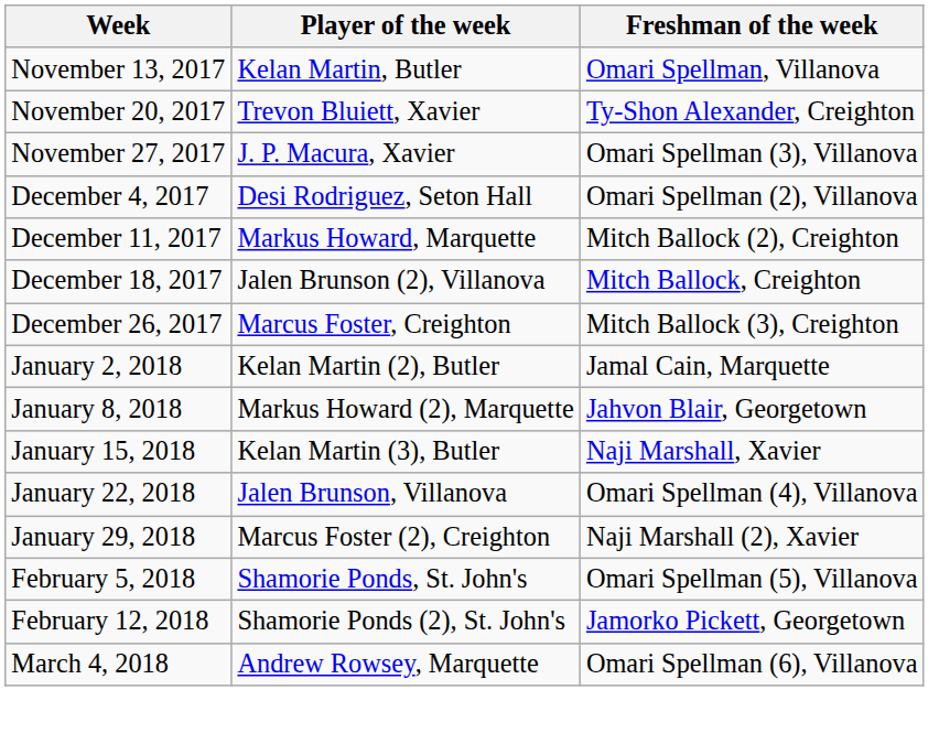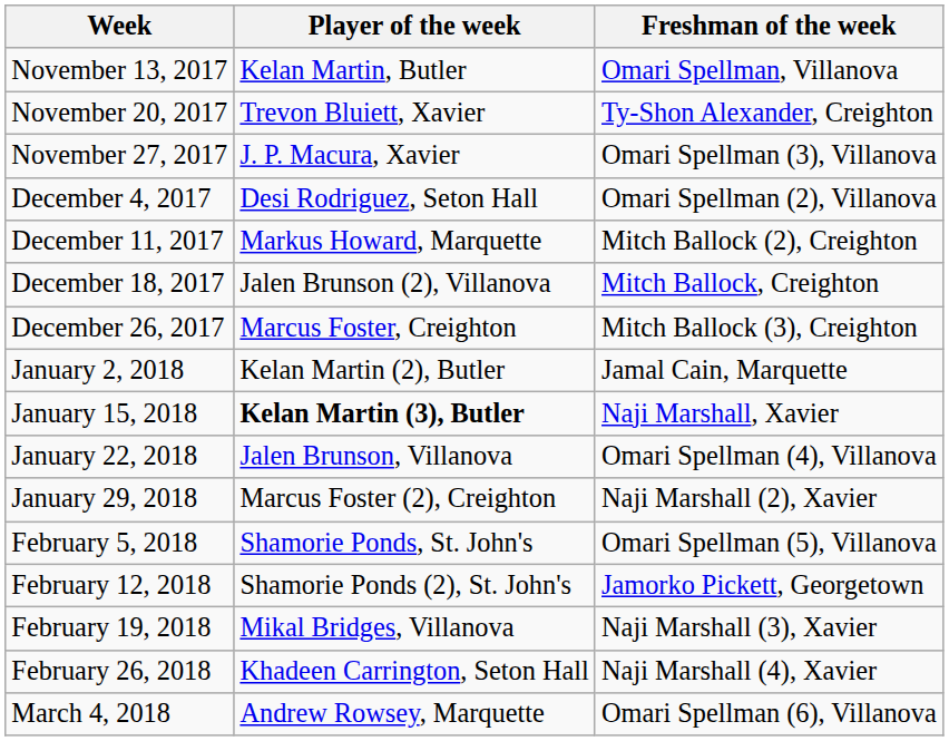 <table class="wikitable" border="1">
 <tr>
 <th>Week</th>
 <th>Player of the week</th>
 <th>Freshman of the week</th>
 </tr>
 <tr>
 <td>November 13, 2017</td>
 <td><a href='#'>Kelan Martin</a>, Butler</td>
 <td><a href='#'>Omari Spellman</a>, Villanova</td>
 </tr>
 <tr>
 <td>November 20, 2017</td>
 <td><a href='#'>Trevon Bluiett</a>, Xavier</td>
 <td><a href='#'>Ty-Shon Alexander</a>, Creighton</td>
 </tr>
 <tr>
 <td>November 27, 2017</td>
 <td><a href='#'>J. P. Macura</a>, Xavier</td>
 <td>Omari Spellman (3), Villanova</td>
 </tr>
 <tr>
 <td>December 4, 2017</td>
 <td><a href='#'>Desi Rodriguez</a>, Seton Hall</td>
 <td>Omari Spellman (2), Villanova</td>
 </tr>
 <tr>
 <td>December 11, 2017</td>
 <td><a href='#'>Markus Howard</a>, Marquette</td>
 <td>Mitch Ballock (2), Creighton</td>
 </tr>
 <tr>
 <td>December 18, 2017</td>
 <td>Jalen Brunson (2), Villanova</td>
 <td><a href='#'>Mitch Ballock</a>, Creighton</td>
 </tr>
 <tr>
 <td>December 26, 2017</td>
 <td><a href='#'>Marcus Foster</a>, Creighton</td>
 <td>Mitch Ballock (3), Creighton</td>
 </tr>
 <tr>
 <td>January 2, 2018</td>
 <td>Kelan Martin (2), Butler</td>
 <td>Jamal Cain, Marquette</td>
 </tr>
 <tr>
-<td>January 8, 2018</td>
-<td>Markus Howard (2), Marquette</td>
-<td><a href='#'>Jahvon Blair</a>, Georgetown</td>
-</tr>
-<tr>
 <td>January 15, 2018</td>
-<td>Kelan Martin (3), Butler</td>
+<td><strong>Kelan Martin (3), Butler</strong></td>
 <td><a href='#'>Naji Marshall</a>, Xavier</td>
 </tr>
 <tr>
 <td>January 22, 2018</td>
 <td><a href='#'>Jalen Brunson</a>, Villanova</td>
 <td>Omari Spellman (4), Villanova</td>
 </tr>
 <tr>
 <td>January 29, 2018</td>
 <td>Marcus Foster (2), Creighton</td>
 <td>Naji Marshall (2), Xavier</td>
 </tr>
 <tr>
 <td>February 5, 2018</td>
 <td><a href='#'>Shamorie Ponds</a>, St. John's</td>
 <td>Omari Spellman (5), Villanova</td>
 </tr>
 <tr>
 <td>February 12, 2018</td>
 <td>Shamorie Ponds (2), St. John's</td>
 <td><a href='#'>Jamorko Pickett</a>, Georgetown</td>
 </tr>
 <tr>
+<td>February 19, 2018</td>
+<td><a href='#'>Mikal Bridges</a>, Villanova</td>
+<td>Naji Marshall (3), Xavier</td>
+</tr>
+<tr>
+<td>February 26, 2018</td>
+<td><a href='#'>Khadeen Carrington</a>, Seton Hall</td>
+<td>Naji Marshall (4), Xavier</td>
+</tr>
+<tr>
 <td>March 4, 2018</td>
 <td><a href='#'>Andrew Rowsey</a>, Marquette</td>
 <td>Omari Spellman (6), Villanova</td>
 </tr>
 </table>
